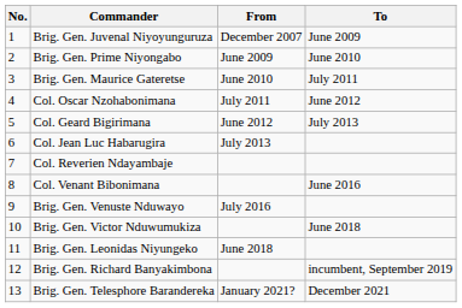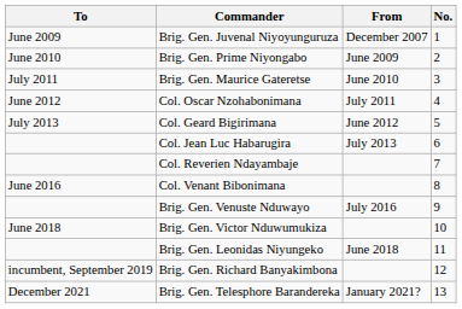 <table class="wikitable" style="font-size:90%; text-align:left;">
 <tr>
-<th>No.</th>
+<th>To</th>
 <th>Commander</th>
 <th>From</th>
-<th>To</th>
+<th>No.</th>
 </tr>
 <tr>
-<td>1</td>
+<td>June 2009</td>
 <td>Brig. Gen. Juvenal Niyoyunguruza</td>
 <td>December 2007</td>
-<td>June 2009</td>
+<td>1</td>
 </tr>
 <tr>
-<td>2</td>
+<td>June 2010</td>
 <td>Brig. Gen. Prime Niyongabo</td>
 <td>June 2009</td>
-<td>June 2010</td>
+<td>2</td>
 </tr>
 <tr>
-<td>3</td>
+<td>July 2011</td>
 <td>Brig. Gen. Maurice Gateretse</td>
 <td>June 2010</td>
-<td>July 2011</td>
+<td>3</td>
 </tr>
 <tr>
-<td>4</td>
+<td>June 2012</td>
 <td>Col. Oscar Nzohabonimana</td>
 <td>July 2011</td>
-<td>June 2012</td>
+<td>4</td>
 </tr>
 <tr>
-<td>5</td>
+<td>July 2013</td>
 <td>Col. Geard Bigirimana</td>
 <td>June 2012</td>
-<td>July 2013</td>
+<td>5</td>
 </tr>
 <tr>
-<td>6</td>
+<td></td>
 <td>Col. Jean Luc Habarugira</td>
 <td>July 2013</td>
-<td></td>
+<td>6</td>
 </tr>
 <tr>
-<td>7</td>
+<td></td>
 <td>Col. Reverien Ndayambaje</td>
 <td></td>
-<td></td>
+<td>7</td>
 </tr>
 <tr>
-<td>8</td>
+<td>June 2016</td>
 <td>Col. Venant Bibonimana</td>
 <td></td>
-<td>June 2016</td>
+<td>8</td>
 </tr>
 <tr>
-<td>9</td>
+<td></td>
 <td>Brig. Gen. Venuste Nduwayo</td>
 <td>July 2016</td>
-<td></td>
+<td>9</td>
 </tr>
 <tr>
-<td>10</td>
+<td>June 2018</td>
 <td>Brig. Gen. Victor Nduwumukiza</td>
 <td></td>
-<td>June 2018</td>
+<td>10</td>
 </tr>
 <tr>
-<td>11</td>
+<td></td>
 <td>Brig. Gen. Leonidas Niyungeko</td>
 <td>June 2018</td>
-<td></td>
+<td>11</td>
 </tr>
 <tr>
-<td>12</td>
+<td>incumbent, September 2019</td>
 <td>Brig. Gen. Richard Banyakimbona</td>
 <td></td>
-<td>incumbent, September 2019</td>
+<td>12</td>
 </tr>
 <tr>
-<td>13</td>
+<td>December 2021</td>
 <td>Brig. Gen. Telesphore Barandereka</td>
 <td>January 2021?</td>
-<td>December 2021</td>
+<td>13</td>
 </tr>
 </table>
